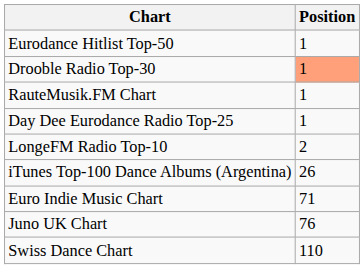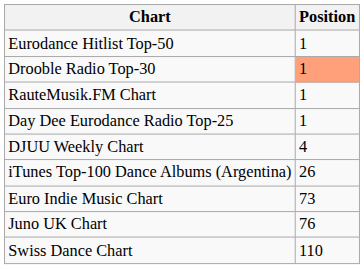 <table class="wikitable">
 <tr>
 <th>Chart</th>
 <th>Position</th>
 </tr>
 <tr>
 <td> Eurodance Hitlist Top-50</td>
 <td>1</td>
 </tr>
 <tr>
 <td>Drooble Radio Top-30</td>
 <td style="background: lightsalmon;">1</td>
 </tr>
 <tr>
 <td> RauteMusik.FM Chart</td>
 <td>1</td>
 </tr>
 <tr>
 <td> Day Dee Eurodance Radio Top-25</td>
 <td>1</td>
 </tr>
 <tr>
-<td> LongeFM Radio Top-10</td>
-<td>2</td>
+<td> DJUU Weekly Chart</td>
+<td>4</td>
 </tr>
 <tr>
 <td> iTunes Top-100 Dance Albums (Argentina)</td>
 <td>26</td>
 </tr>
 <tr>
 <td> Euro Indie Music Chart</td>
-<td>71</td>
+<td>73</td>
 </tr>
 <tr>
 <td> Juno UK Chart</td>
 <td>76</td>
 </tr>
 <tr>
 <td> Swiss Dance Chart</td>
 <td>110</td>
 </tr>
 </table>
